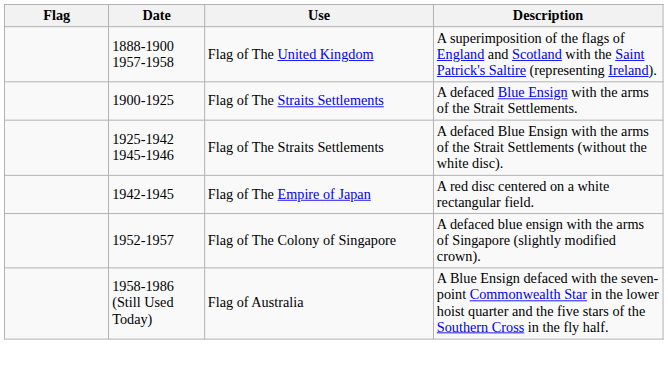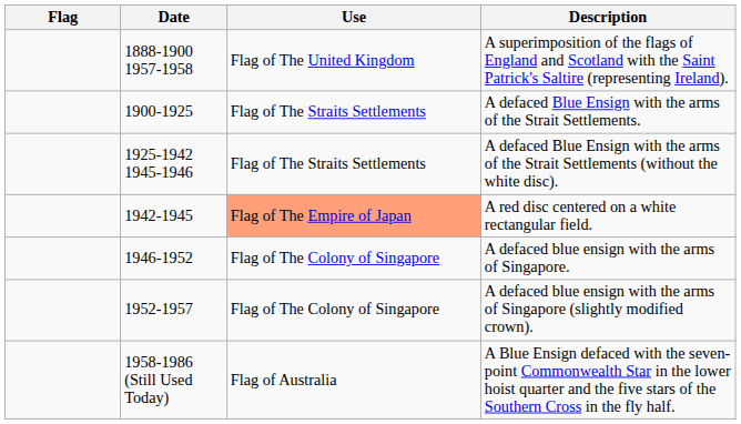 <table class="wikitable">
 <tr>
 <th style="width:110px;">Flag</th>
 <th style="width:100px;">Date</th>
 <th style="width:250px;">Use</th>
 <th style="width:250px;">Description</th>
 </tr>
 <tr>
 <td></td>
 <td>1888-1900<br>1957-1958</td>
 <td>Flag of The <a href='#'>United Kingdom</a></td>
 <td>A superimposition of the flags of <a href='#'>England</a> and <a href='#'>Scotland</a> with the <a href='#'>Saint Patrick's Saltire</a> (representing <a href='#'>Ireland</a>).</td>
 </tr>
 <tr>
 <td></td>
 <td>1900-1925</td>
 <td>Flag of The <a href='#'>Straits Settlements</a></td>
 <td>A defaced <a href='#'>Blue Ensign</a> with the arms of the Strait Settlements.</td>
 </tr>
 <tr>
 <td></td>
 <td>1925-1942<br>1945-1946</td>
 <td>Flag of The Straits Settlements</td>
 <td>A defaced Blue Ensign with the arms of the Strait Settlements (without the white disc).</td>
 </tr>
 <tr>
 <td></td>
 <td>1942-1945</td>
-<td>Flag of The <a href='#'>Empire of Japan</a></td>
+<td style="background: lightsalmon;">Flag of The <a href='#'>Empire of Japan</a></td>
 <td>A red disc centered on a white rectangular field.</td>
+</tr>
+<tr>
+<td></td>
+<td>1946-1952</td>
+<td>Flag of The <a href='#'>Colony of Singapore</a></td>
+<td>A defaced blue ensign with the arms of Singapore.</td>
 </tr>
 <tr>
 <td></td>
 <td>1952-1957</td>
 <td>Flag of The Colony of Singapore</td>
 <td>A defaced blue ensign with the arms of Singapore (slightly modified crown).</td>
 </tr>
 <tr>
 <td></td>
 <td>1958-1986 (Still Used Today)</td>
 <td>Flag of Australia</td>
 <td>A Blue Ensign defaced with the seven-point <a href='#'>Commonwealth Star</a> in the lower hoist quarter and the five stars of the <a href='#'>Southern Cross</a> in the fly half.</td>
 </tr>
 </table>
